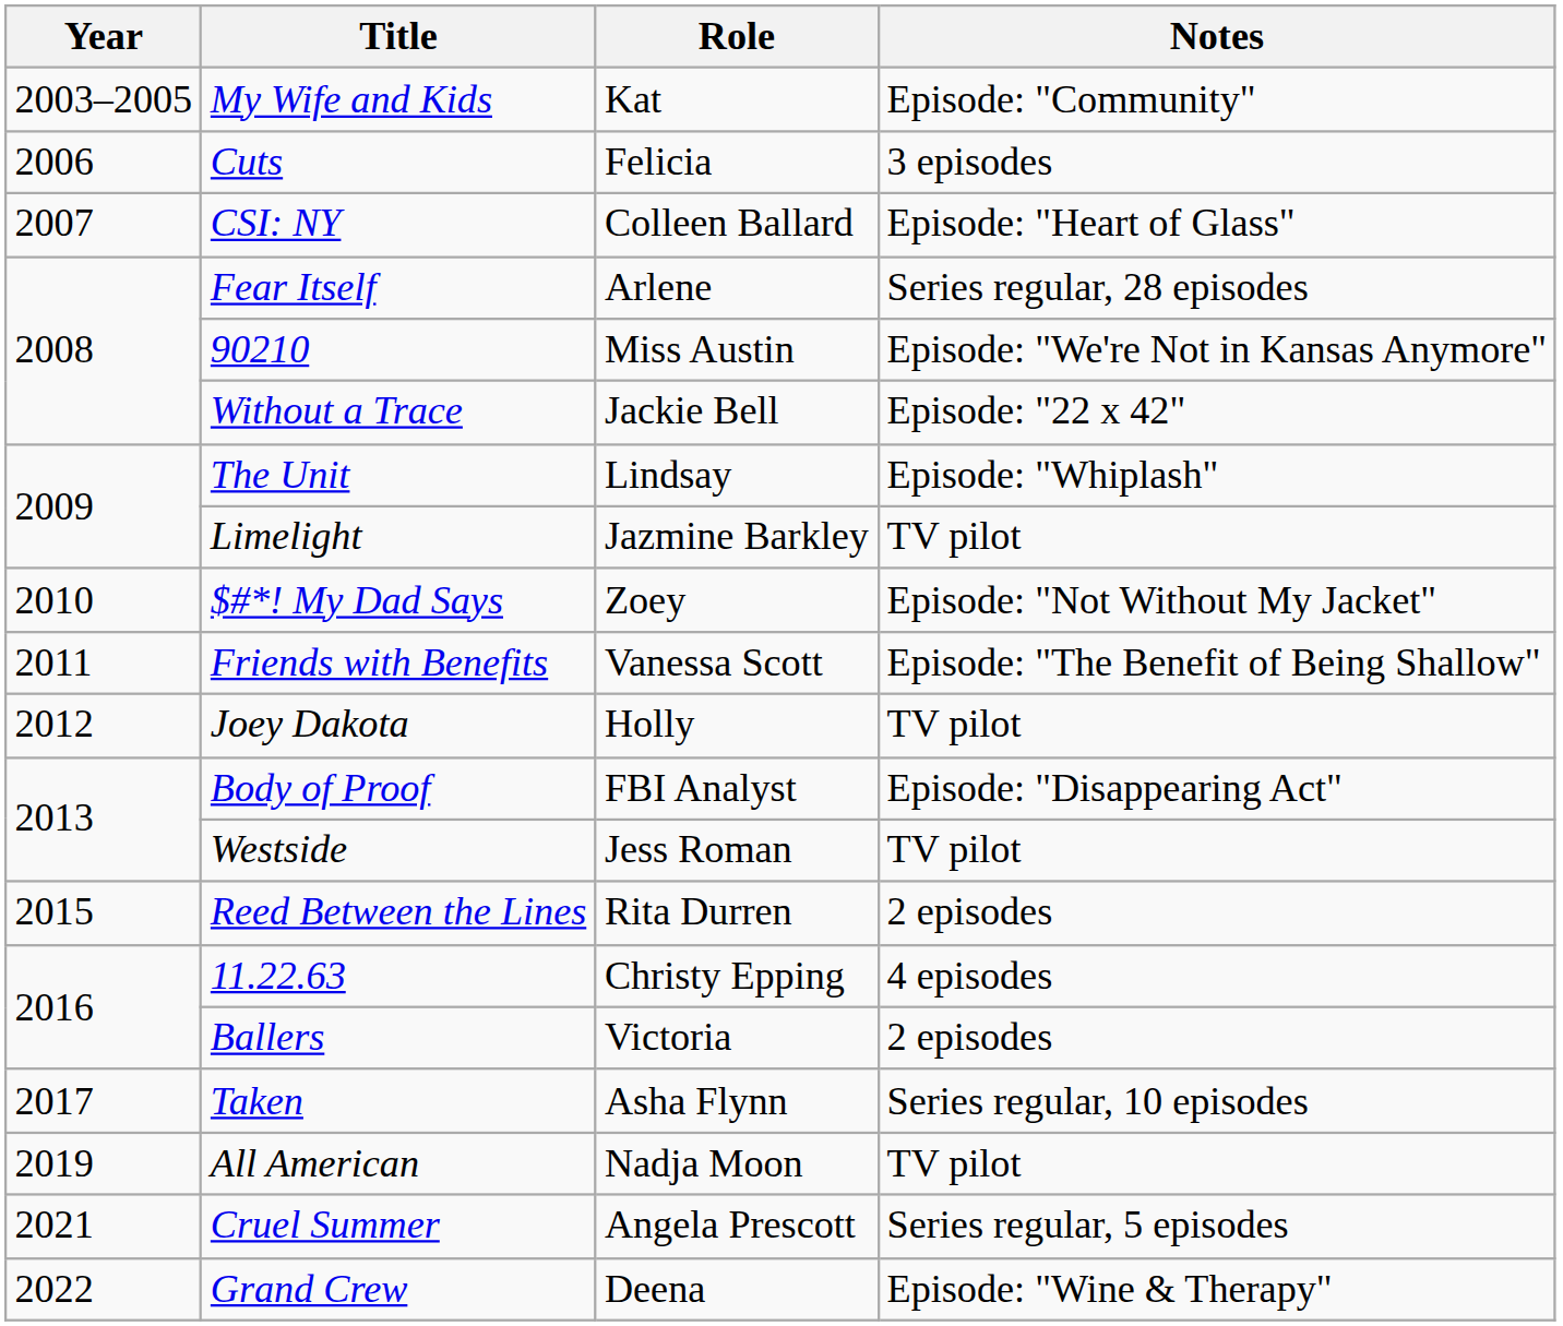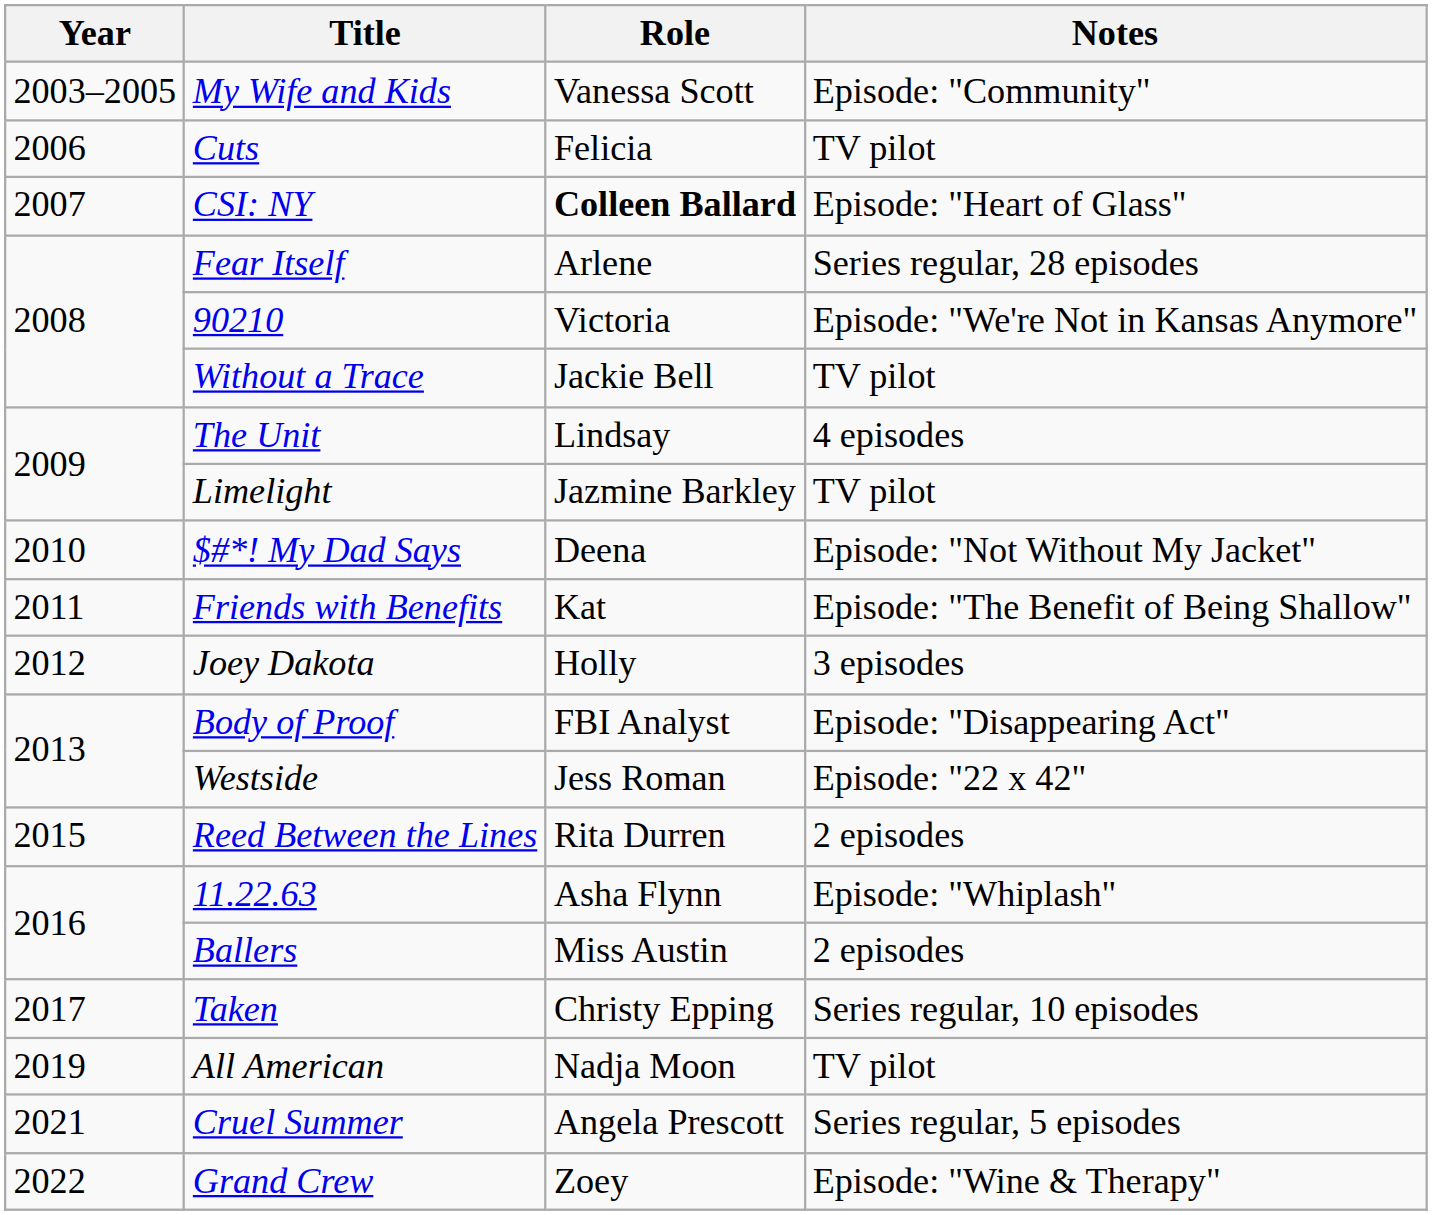 <table class="wikitable sortable">
 <tr>
 <th>Year</th>
 <th>Title</th>
 <th>Role</th>
 <th class="unsortable">Notes</th>
 </tr>
 <tr>
 <td>2003–2005</td>
 <td><em><a href='#'>My Wife and Kids</a></em></td>
-<td>Kat</td>
+<td>Vanessa Scott</td>
 <td>Episode: "Community"</td>
 </tr>
 <tr>
 <td>2006</td>
 <td><em><a href='#'>Cuts</a></em></td>
 <td>Felicia</td>
-<td>3 episodes</td>
+<td>TV pilot</td>
 </tr>
 <tr>
 <td>2007</td>
 <td><em><a href='#'>CSI: NY</a></em></td>
-<td>Colleen Ballard</td>
+<td><strong>Colleen Ballard</strong></td>
 <td>Episode: "Heart of Glass"</td>
 </tr>
 <tr>
 <td rowspan="3">2008</td>
 <td><em><a href='#'>Fear Itself</a></em></td>
 <td>Arlene</td>
 <td>Series regular, 28 episodes</td>
 </tr>
 <tr>
 <td><em><a href='#'>90210</a></em></td>
-<td>Miss Austin</td>
+<td>Victoria</td>
 <td>Episode: "We're Not in Kansas Anymore"</td>
 </tr>
 <tr>
 <td><em><a href='#'>Without a Trace</a></em></td>
 <td>Jackie Bell</td>
-<td>Episode: "22 x 42"</td>
+<td>TV pilot</td>
 </tr>
 <tr>
 <td rowspan="2">2009</td>
 <td><em><a href='#'>The Unit</a></em></td>
 <td>Lindsay</td>
-<td>Episode: "Whiplash"</td>
+<td>4 episodes</td>
 </tr>
 <tr>
 <td><em>Limelight</em></td>
 <td>Jazmine Barkley</td>
 <td>TV pilot</td>
 </tr>
 <tr>
 <td>2010</td>
 <td><em><a href='#'>$#*! My Dad Says</a></em></td>
-<td>Zoey</td>
+<td>Deena</td>
 <td>Episode: "Not Without My Jacket"</td>
 </tr>
 <tr>
 <td>2011</td>
 <td><em><a href='#'>Friends with Benefits</a></em></td>
-<td>Vanessa Scott</td>
+<td>Kat</td>
 <td>Episode: "The Benefit of Being Shallow"</td>
 </tr>
 <tr>
 <td>2012</td>
 <td><em>Joey Dakota</em></td>
 <td>Holly</td>
-<td>TV pilot</td>
+<td>3 episodes</td>
 </tr>
 <tr>
 <td rowspan="2">2013</td>
 <td><em><a href='#'>Body of Proof</a></em></td>
 <td>FBI Analyst</td>
 <td>Episode: "Disappearing Act"</td>
 </tr>
 <tr>
 <td><em>Westside</em></td>
 <td>Jess Roman</td>
-<td>TV pilot</td>
+<td>Episode: "22 x 42"</td>
 </tr>
 <tr>
 <td>2015</td>
 <td><em><a href='#'>Reed Between the Lines</a></em></td>
 <td>Rita Durren</td>
 <td>2 episodes</td>
 </tr>
 <tr>
 <td rowspan="2">2016</td>
 <td><em><a href='#'>11.22.63</a></em></td>
-<td>Christy Epping</td>
-<td>4 episodes</td>
+<td>Asha Flynn</td>
+<td>Episode: "Whiplash"</td>
 </tr>
 <tr>
 <td><em><a href='#'>Ballers</a></em></td>
-<td>Victoria</td>
+<td>Miss Austin</td>
 <td>2 episodes</td>
 </tr>
 <tr>
 <td>2017</td>
 <td><em><a href='#'>Taken</a></em></td>
-<td>Asha Flynn</td>
+<td>Christy Epping</td>
 <td>Series regular, 10 episodes</td>
 </tr>
 <tr>
 <td>2019</td>
 <td><em>All American</em></td>
 <td>Nadja Moon</td>
 <td>TV pilot</td>
 </tr>
 <tr>
 <td>2021</td>
 <td><em><a href='#'>Cruel Summer</a></em></td>
 <td>Angela Prescott</td>
 <td>Series regular, 5 episodes</td>
 </tr>
 <tr>
 <td>2022</td>
 <td><em><a href='#'>Grand Crew</a></em></td>
-<td>Deena</td>
+<td>Zoey</td>
 <td>Episode: "Wine & Therapy"</td>
 </tr>
 </table>
